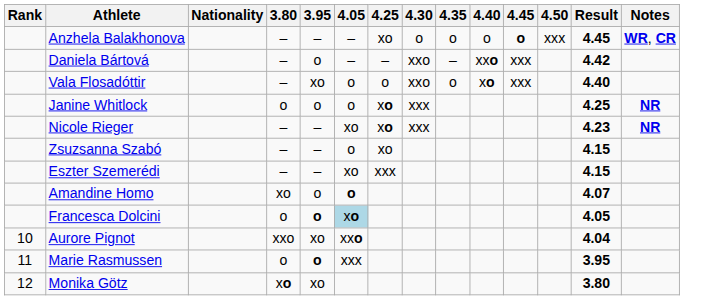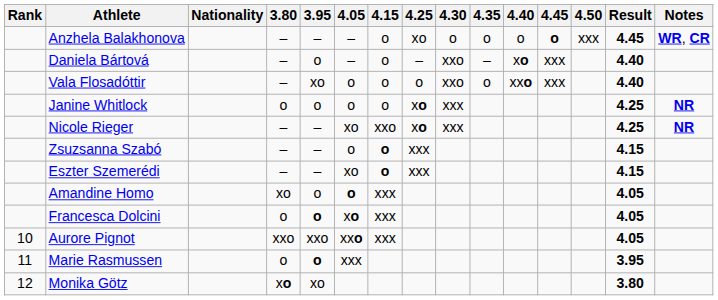 <table class="wikitable sortable" style="text-align:center">
 <tr>
 <th>Rank</th>
 <th>Athlete</th>
 <th>Nationality</th>
 <th>3.80</th>
 <th>3.95</th>
 <th>4.05</th>
+<th>4.15</th>
 <th>4.25</th>
 <th>4.30</th>
 <th>4.35</th>
 <th>4.40</th>
 <th>4.45</th>
 <th>4.50</th>
 <th>Result</th>
 <th>Notes</th>
 </tr>
 <tr>
 <td></td>
 <td align="left"><a href='#'>Anzhela Balakhonova</a></td>
 <td align=left></td>
 <td>–</td>
 <td>–</td>
 <td>–</td>
+<td>o</td>
 <td>xo</td>
 <td>o</td>
 <td>o</td>
 <td>o</td>
 <td><strong>o</strong></td>
 <td>xxx</td>
 <td><strong>4.45</strong></td>
 <td><strong><a href='#'>WR</a></strong>, <strong><a href='#'>CR</a></strong></td>
 </tr>
 <tr>
 <td></td>
 <td align="left"><a href='#'>Daniela Bártová</a></td>
 <td align=left></td>
 <td>–</td>
 <td>o</td>
 <td>–</td>
+<td>o</td>
 <td>–</td>
 <td>xxo</td>
 <td>–</td>
-<td>xx<strong>o</strong></td>
+<td>x<strong>o</strong></td>
 <td>xxx</td>
 <td></td>
-<td><strong>4.42</strong></td>
+<td><strong>4.40</strong></td>
 <td></td>
 </tr>
 <tr>
 <td></td>
 <td align="left"><a href='#'>Vala Flosadóttir</a></td>
 <td align=left></td>
 <td>–</td>
 <td>xo</td>
 <td>o</td>
 <td>o</td>
+<td>o</td>
 <td>xxo</td>
 <td>o</td>
-<td>x<strong>o</strong></td>
+<td>xx<strong>o</strong></td>
 <td>xxx</td>
 <td></td>
 <td><strong>4.40</strong></td>
 <td></td>
 </tr>
 <tr>
 <td></td>
 <td align="left"><a href='#'>Janine Whitlock</a></td>
 <td align=left></td>
+<td>o</td>
 <td>o</td>
 <td>o</td>
 <td>o</td>
 <td>x<strong>o</strong></td>
 <td>xxx</td>
 <td></td>
 <td></td>
 <td></td>
 <td></td>
 <td><strong>4.25</strong></td>
 <td><strong><a href='#'>NR</a></strong></td>
 </tr>
 <tr>
 <td></td>
 <td align="left"><a href='#'>Nicole Rieger</a></td>
 <td align=left></td>
 <td>–</td>
 <td>–</td>
 <td>xo</td>
+<td>xxo</td>
 <td>x<strong>o</strong></td>
 <td>xxx</td>
 <td></td>
 <td></td>
 <td></td>
 <td></td>
-<td><strong>4.23</strong></td>
+<td><strong>4.25</strong></td>
 <td><strong><a href='#'>NR</a></strong></td>
 </tr>
 <tr>
 <td></td>
 <td align="left"><a href='#'>Zsuzsanna Szabó</a></td>
 <td align=left></td>
 <td>–</td>
 <td>–</td>
 <td>o</td>
-<td>xo</td>
+<td><strong>o</strong></td>
+<td>xxx</td>
 <td></td>
 <td></td>
 <td></td>
 <td></td>
 <td></td>
 <td><strong>4.15</strong></td>
 <td></td>
 </tr>
 <tr>
 <td></td>
 <td align="left"><a href='#'>Eszter Szemerédi</a></td>
 <td align=left></td>
 <td>–</td>
 <td>–</td>
 <td>xo</td>
+<td><strong>o</strong></td>
 <td>xxx</td>
 <td></td>
 <td></td>
 <td></td>
 <td></td>
 <td></td>
 <td><strong>4.15</strong></td>
 <td></td>
 </tr>
 <tr>
 <td></td>
 <td align="left"><a href='#'>Amandine Homo</a></td>
 <td align=left></td>
 <td>xo</td>
 <td>o</td>
 <td><strong>o</strong></td>
+<td>xxx</td>
 <td></td>
 <td></td>
 <td></td>
 <td></td>
 <td></td>
 <td></td>
-<td><strong>4.07</strong></td>
+<td><strong>4.05</strong></td>
 <td></td>
 </tr>
 <tr>
 <td></td>
 <td align="left"><a href='#'>Francesca Dolcini</a></td>
 <td align=left></td>
 <td>o</td>
 <td><strong>o</strong></td>
-<td style="background: lightblue;">x<strong>o</strong></td>
+<td>x<strong>o</strong></td>
+<td>xxx</td>
 <td></td>
 <td></td>
 <td></td>
 <td></td>
 <td></td>
 <td></td>
 <td><strong>4.05</strong></td>
 <td></td>
 </tr>
 <tr>
 <td>10</td>
 <td align="left"><a href='#'>Aurore Pignot</a></td>
 <td align=left></td>
 <td>xxo</td>
-<td>xo</td>
+<td>xxo</td>
 <td>xx<strong>o</strong></td>
+<td>xxx</td>
 <td></td>
 <td></td>
 <td></td>
 <td></td>
 <td></td>
 <td></td>
-<td><strong>4.04</strong></td>
+<td><strong>4.05</strong></td>
 <td></td>
 </tr>
 <tr>
 <td>11</td>
 <td align="left"><a href='#'>Marie Rasmussen</a></td>
 <td align=left></td>
 <td>o</td>
 <td><strong>o</strong></td>
 <td>xxx</td>
+<td></td>
 <td></td>
 <td></td>
 <td></td>
 <td></td>
 <td></td>
 <td></td>
 <td><strong>3.95</strong></td>
 <td></td>
 </tr>
 <tr>
 <td>12</td>
 <td align="left"><a href='#'>Monika Götz</a></td>
 <td align=left></td>
 <td>x<strong>o</strong></td>
 <td>xo</td>
 <td></td>
 <td></td>
 <td></td>
 <td></td>
 <td></td>
 <td></td>
 <td></td>
+<td></td>
 <td><strong>3.80</strong></td>
 <td></td>
 </tr>
 </table>
